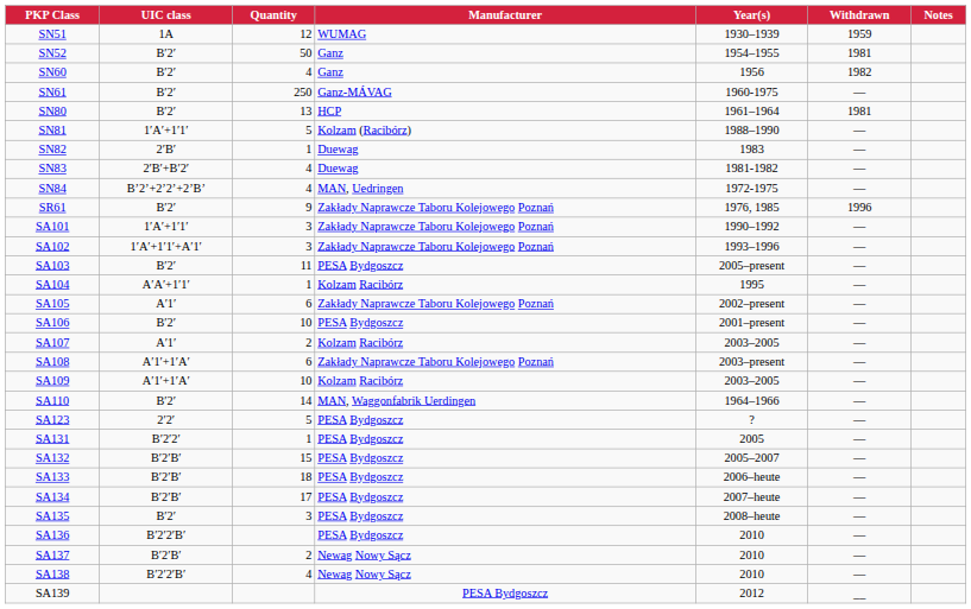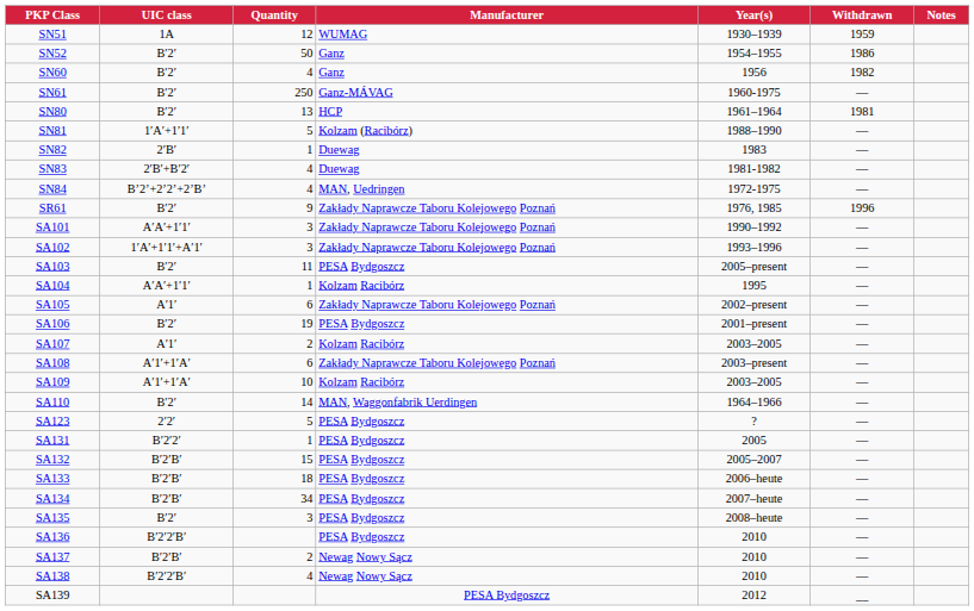 <table class="wikitable" width="100%" style=text-align:center>
 <tr>
 <th style="color:#ffffff; background:#D4213D">PKP Class</th>
 <th style="color:#ffffff; background:#D4213D">UIC class</th>
 <th style="color:#ffffff; background:#D4213D">Quantity</th>
 <th style="color:#ffffff; background:#D4213D">Manufacturer</th>
 <th style="color:#ffffff; background:#D4213D">Year(s)</th>
 <th style="color:#ffffff; background:#D4213D">Withdrawn</th>
 <th style="color:#ffffff; background:#D4213D">Notes</th>
 </tr>
 <tr>
 <td><a href='#'>SN51</a></td>
 <td>1A</td>
 <td align="right">12</td>
 <td align="left"><a href='#'>WUMAG</a></td>
 <td>1930–1939</td>
 <td>1959</td>
 <td align=left></td>
 </tr>
 <tr>
 <td><a href='#'>SN52</a></td>
 <td>B′2′</td>
 <td align="right">50</td>
 <td align="left"><a href='#'>Ganz</a></td>
 <td>1954–1955</td>
-<td>1981</td>
+<td>1986</td>
 <td align=left></td>
 </tr>
 <tr>
 <td><a href='#'>SN60</a></td>
 <td>B′2′</td>
 <td align="right">4</td>
 <td align="left"><a href='#'>Ganz</a></td>
 <td>1956</td>
 <td>1982</td>
 <td align=left></td>
 </tr>
 <tr>
 <td><a href='#'>SN61</a></td>
 <td>B′2′</td>
 <td align="right">250</td>
 <td align="left"><a href='#'>Ganz-MÁVAG</a></td>
 <td>1960-1975</td>
 <td>—</td>
 <td align=left></td>
 </tr>
 <tr>
 <td><a href='#'>SN80</a></td>
 <td>B′2′</td>
 <td align="right">13</td>
 <td align="left"><a href='#'>HCP</a></td>
 <td>1961–1964</td>
 <td>1981</td>
 <td align=left></td>
 </tr>
 <tr>
 <td><a href='#'>SN81</a></td>
 <td>1′A′+1′1′</td>
 <td align="right">5</td>
 <td align="left"><a href='#'>Kolzam</a> (<a href='#'>Racibórz</a>)</td>
 <td>1988–1990</td>
 <td>—</td>
 <td align=left></td>
 </tr>
 <tr>
 <td><a href='#'>SN82</a></td>
 <td>2′B′</td>
 <td align="right">1</td>
 <td align="left"><a href='#'>Duewag</a></td>
 <td>1983</td>
 <td>—</td>
 <td align=left></td>
 </tr>
 <tr>
 <td><a href='#'>SN83</a></td>
 <td>2′B′+B′2′</td>
 <td align="right">4</td>
 <td align="left"><a href='#'>Duewag</a></td>
 <td>1981-1982</td>
 <td>—</td>
 <td align=left></td>
 </tr>
 <tr>
 <td><a href='#'>SN84</a></td>
 <td>B’2’+2’2’+2’B’</td>
 <td align="right">4</td>
 <td align="left"><a href='#'>MAN</a>, <a href='#'>Uedringen</a></td>
 <td>1972-1975</td>
 <td>—</td>
 <td align=left></td>
 </tr>
 <tr>
 <td><a href='#'>SR61</a></td>
 <td>B′2′</td>
 <td align="right">9</td>
 <td align="left"><a href='#'>Zakłady Naprawcze Taboru Kolejowego</a> <a href='#'>Poznań</a></td>
 <td>1976, 1985</td>
 <td>1996</td>
 <td align=left></td>
 </tr>
 <tr>
 <td><a href='#'>SA101</a></td>
-<td>1′A′+1′1′</td>
+<td>A′A′+1′1′</td>
 <td align="right">3</td>
 <td align="left"><a href='#'>Zakłady Naprawcze Taboru Kolejowego</a> <a href='#'>Poznań</a></td>
 <td>1990–1992</td>
 <td>—</td>
 <td align=left></td>
 </tr>
 <tr>
 <td><a href='#'>SA102</a></td>
 <td>1′A′+1′1′+A′1′</td>
 <td align="right">3</td>
 <td align="left"><a href='#'>Zakłady Naprawcze Taboru Kolejowego</a> <a href='#'>Poznań</a></td>
 <td>1993–1996</td>
 <td>—</td>
 <td align=left></td>
 </tr>
 <tr>
 <td><a href='#'>SA103</a></td>
 <td>B′2′</td>
 <td align="right">11</td>
 <td align="left"><a href='#'>PESA</a> <a href='#'>Bydgoszcz</a></td>
 <td>2005–present</td>
 <td>—</td>
 <td align=left></td>
 </tr>
 <tr>
 <td><a href='#'>SA104</a></td>
 <td>A′A′+1′1′</td>
 <td align="right">1</td>
 <td align="left"><a href='#'>Kolzam</a> <a href='#'>Racibórz</a></td>
 <td>1995</td>
 <td>—</td>
 <td align=left></td>
 </tr>
 <tr>
 <td><a href='#'>SA105</a></td>
 <td>A′1′</td>
 <td align="right">6</td>
 <td align="left"><a href='#'>Zakłady Naprawcze Taboru Kolejowego</a> <a href='#'>Poznań</a></td>
 <td>2002–present</td>
 <td>—</td>
 <td align=left></td>
 </tr>
 <tr>
 <td><a href='#'>SA106</a></td>
 <td>B′2′</td>
-<td align="right">10</td>
+<td align="right">19</td>
 <td align="left"><a href='#'>PESA</a> <a href='#'>Bydgoszcz</a></td>
 <td>2001–present</td>
 <td>—</td>
 <td align=left></td>
 </tr>
 <tr>
 <td><a href='#'>SA107</a></td>
 <td>A′1′</td>
 <td align="right">2</td>
 <td align="left"><a href='#'>Kolzam</a> <a href='#'>Racibórz</a></td>
 <td>2003–2005</td>
 <td>—</td>
 <td align=left></td>
 </tr>
 <tr>
 <td><a href='#'>SA108</a></td>
 <td>A′1′+1′A′</td>
 <td align="right">6</td>
 <td align="left"><a href='#'>Zakłady Naprawcze Taboru Kolejowego</a> <a href='#'>Poznań</a></td>
 <td>2003–present</td>
 <td>—</td>
 <td align=left></td>
 </tr>
 <tr>
 <td><a href='#'>SA109</a></td>
 <td>A′1′+1′A′</td>
 <td align="right">10</td>
 <td align="left"><a href='#'>Kolzam</a> <a href='#'>Racibórz</a></td>
 <td>2003–2005</td>
 <td>—</td>
 <td align=left></td>
 </tr>
 <tr>
 <td><a href='#'>SA110</a></td>
 <td>B′2′</td>
 <td align="right">14</td>
 <td align="left"><a href='#'>MAN</a>, <a href='#'>Waggonfabrik Uerdingen</a></td>
 <td>1964–1966</td>
 <td>—</td>
 <td align=left></td>
 </tr>
 <tr>
 <td><a href='#'>SA123</a></td>
 <td>2′2′</td>
 <td align="right">5</td>
 <td align="left"><a href='#'>PESA</a> <a href='#'>Bydgoszcz</a></td>
 <td>?</td>
 <td>—</td>
 <td align=left></td>
 </tr>
 <tr>
 <td><a href='#'>SA131</a></td>
 <td>B′2′2′</td>
 <td align=right>1</td>
 <td align=left><a href='#'>PESA</a> <a href='#'>Bydgoszcz</a></td>
 <td>2005</td>
 <td>—</td>
 <td align=left></td>
 </tr>
 <tr>
 <td><a href='#'>SA132</a></td>
 <td>B′2′B′</td>
 <td align="right">15</td>
 <td align="left"><a href='#'>PESA</a> <a href='#'>Bydgoszcz</a></td>
 <td>2005–2007</td>
 <td>—</td>
 <td align=left></td>
 </tr>
 <tr>
 <td><a href='#'>SA133</a></td>
 <td>B′2′B′</td>
 <td align="right">18</td>
 <td align="left"><a href='#'>PESA</a> <a href='#'>Bydgoszcz</a></td>
 <td>2006–heute</td>
 <td>—</td>
 <td align=left></td>
 </tr>
 <tr>
 <td><a href='#'>SA134</a></td>
 <td>B′2′B′</td>
-<td align="right">17</td>
+<td align="right">34</td>
 <td align="left"><a href='#'>PESA</a> <a href='#'>Bydgoszcz</a></td>
 <td>2007–heute</td>
 <td>—</td>
 <td align=left></td>
 </tr>
 <tr>
 <td><a href='#'>SA135</a></td>
 <td>B′2′</td>
 <td align="right">3</td>
 <td align="left"><a href='#'>PESA</a> <a href='#'>Bydgoszcz</a></td>
 <td>2008–heute</td>
 <td>—</td>
 <td align=left></td>
 </tr>
 <tr>
 <td><a href='#'>SA136</a></td>
 <td>B′2′2′B′</td>
 <td align="right"></td>
 <td align="left"><a href='#'>PESA</a> <a href='#'>Bydgoszcz</a></td>
 <td>2010</td>
 <td>—</td>
 <td align=left></td>
 </tr>
 <tr>
 <td><a href='#'>SA137</a></td>
 <td>B′2′B′</td>
 <td align="right">2</td>
 <td align="left"><a href='#'>Newag</a> <a href='#'>Nowy Sącz</a></td>
 <td>2010</td>
 <td>—</td>
 <td align=left></td>
 </tr>
 <tr>
 <td><a href='#'>SA138</a></td>
 <td align="center">B′2′2′B′</td>
 <td align=right>4</td>
 <td align="left"><a href='#'>Newag</a> <a href='#'>Nowy Sącz</a></td>
 <td>2010</td>
 <td>—</td>
 <td align=left></td>
 </tr>
 <tr>
 <td>SA139</td>
 <td></td>
 <td></td>
 <td><a href='#'>PESA Bydgoszcz</a></td>
 <td>2012</td>
 <td>__</td>
 <td></td>
 </tr>
 </table>
